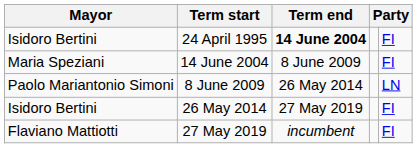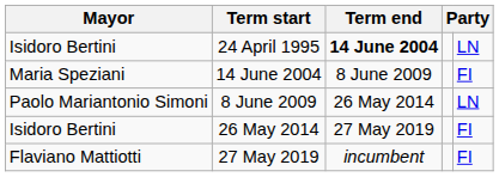 <table class="wikitable">
 <tr>
 <th>Mayor</th>
 <th>Term start</th>
 <th>Term end</th>
 <th colspan=2>Party</th>
 </tr>
 <tr>
 <td>Isidoro Bertini</td>
 <td align=center>24 April 1995</td>
 <td align=center><strong>14 June 2004</strong></td>
 <td bgcolor=></td>
-<td><a href='#'>FI</a></td>
+<td><a href='#'>LN</a></td>
 </tr>
 <tr>
 <td>Maria Speziani</td>
 <td align=center>14 June 2004</td>
 <td align=center>8 June 2009</td>
 <td bgcolor=></td>
 <td><a href='#'>FI</a></td>
 </tr>
 <tr>
 <td>Paolo Mariantonio Simoni</td>
 <td align=center>8 June 2009</td>
 <td align=center>26 May 2014</td>
 <td bgcolor=></td>
 <td><a href='#'>LN</a></td>
 </tr>
 <tr>
 <td>Isidoro Bertini</td>
 <td align=center>26 May 2014</td>
 <td align=center>27 May 2019</td>
 <td bgcolor=></td>
 <td><a href='#'>FI</a></td>
 </tr>
 <tr>
 <td>Flaviano Mattiotti</td>
 <td align=center>27 May 2019</td>
 <td align=center><em>incumbent</em></td>
 <td bgcolor=></td>
 <td><a href='#'>FI</a></td>
 </tr>
 </table>
